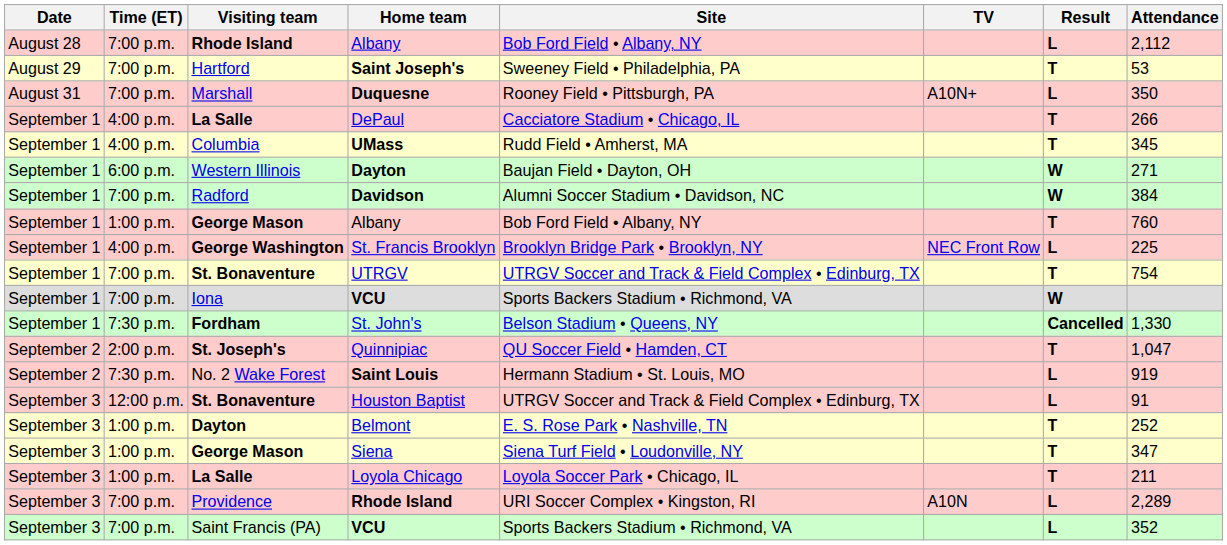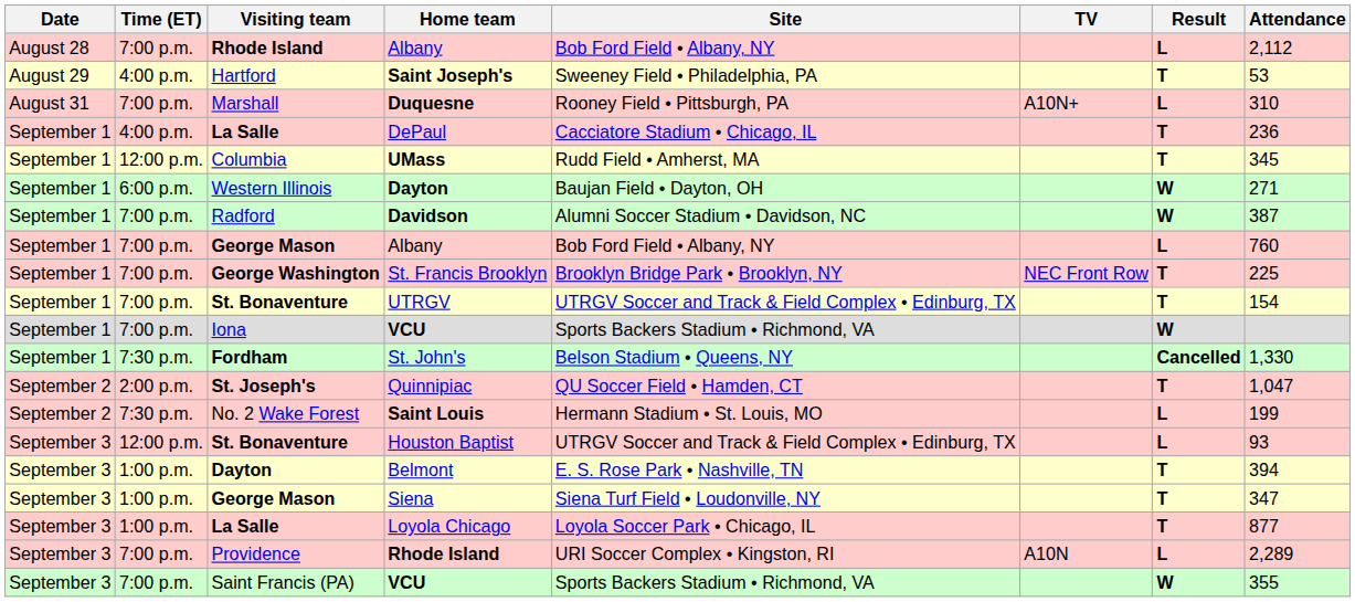 <table class="wikitable" style="font-size:95%;">
 <tr>
 <th>Date</th>
 <th>Time (ET)</th>
 <th>Visiting team</th>
 <th>Home team</th>
 <th>Site</th>
 <th>TV</th>
 <th>Result</th>
 <th>Attendance</th>
 </tr>
 <tr style="background:#fcc;">
 <td>August 28</td>
 <td>7:00 p.m.</td>
 <td><strong>Rhode Island</strong></td>
 <td><a href='#'>Albany</a></td>
 <td><a href='#'>Bob Ford Field</a> • <a href='#'>Albany, NY</a></td>
 <td></td>
 <td><strong>L</strong> </td>
 <td>2,112</td>
 </tr>
 <tr style="background:#ffc;">
 <td>August 29</td>
-<td>7:00 p.m.</td>
+<td>4:00 p.m.</td>
 <td><a href='#'>Hartford</a></td>
 <td><strong>Saint Joseph's</strong></td>
 <td>Sweeney Field • Philadelphia, PA</td>
 <td></td>
 <td><strong>T</strong> </td>
 <td>53</td>
 </tr>
 <tr style="background:#fcc;">
 <td>August 31</td>
 <td>7:00 p.m.</td>
 <td><a href='#'>Marshall</a></td>
 <td><strong>Duquesne</strong></td>
 <td>Rooney Field • Pittsburgh, PA</td>
 <td>A10N+</td>
 <td><strong>L</strong> </td>
-<td>350</td>
+<td>310</td>
 </tr>
 <tr style="background:#fcc;">
 <td>September 1</td>
 <td>4:00 p.m.</td>
 <td><strong>La Salle</strong></td>
 <td><a href='#'>DePaul</a></td>
 <td><a href='#'>Cacciatore Stadium</a> • <a href='#'>Chicago, IL</a></td>
 <td></td>
 <td><strong>T</strong> </td>
-<td>266</td>
+<td>236</td>
 </tr>
 <tr style="background:#ffc;">
 <td>September 1</td>
-<td>4:00 p.m.</td>
+<td>12:00 p.m.</td>
 <td><a href='#'>Columbia</a></td>
 <td><strong>UMass</strong></td>
 <td>Rudd Field • Amherst, MA</td>
 <td></td>
 <td><strong>T</strong>  </td>
 <td>345</td>
 </tr>
 <tr style="background:#cfc;">
 <td>September 1</td>
 <td>6:00 p.m.</td>
 <td><a href='#'>Western Illinois</a></td>
 <td><strong>Dayton</strong></td>
 <td>Baujan Field • Dayton, OH</td>
 <td></td>
 <td><strong>W</strong> </td>
 <td>271</td>
 </tr>
 <tr style="background:#cfc;">
 <td>September 1</td>
 <td>7:00 p.m.</td>
 <td><a href='#'>Radford</a></td>
 <td><strong>Davidson</strong></td>
 <td>Alumni Soccer Stadium • Davidson, NC</td>
 <td></td>
 <td><strong>W</strong> </td>
-<td>384</td>
+<td>387</td>
 </tr>
 <tr style="background:#fcc;">
 <td>September 1</td>
-<td>1:00 p.m.</td>
+<td>7:00 p.m.</td>
 <td><strong>George Mason</strong></td>
 <td>Albany</td>
 <td>Bob Ford Field • Albany, NY</td>
 <td></td>
-<td><strong>T</strong> </td>
+<td><strong>L</strong> </td>
 <td>760</td>
 </tr>
 <tr style="background:#fcc;">
 <td>September 1</td>
-<td>4:00 p.m.</td>
+<td>7:00 p.m.</td>
 <td><strong>George Washington</strong></td>
 <td><a href='#'>St. Francis Brooklyn</a></td>
 <td><a href='#'>Brooklyn Bridge Park</a> • <a href='#'>Brooklyn, NY</a></td>
 <td><a href='#'>NEC Front Row</a></td>
-<td><strong>L</strong> </td>
+<td><strong>T</strong> </td>
 <td>225</td>
 </tr>
 <tr style="background:#ffc;">
 <td>September 1</td>
 <td>7:00 p.m.</td>
 <td><strong>St. Bonaventure</strong></td>
 <td><a href='#'>UTRGV</a></td>
 <td><a href='#'>UTRGV Soccer and Track & Field Complex</a> • <a href='#'>Edinburg, TX</a><br></td>
 <td></td>
 <td><strong>T</strong> </td>
-<td>754</td>
+<td>154</td>
 </tr>
 <tr style="background:#ddd;">
 <td>September 1</td>
 <td>7:00 p.m.</td>
 <td><a href='#'>Iona</a></td>
 <td><strong>VCU</strong></td>
 <td>Sports Backers Stadium • Richmond, VA</td>
 <td></td>
 <td><strong>W</strong> </td>
 <td></td>
 </tr>
 <tr style="background:#cfc;">
 <td>September 1</td>
 <td>7:30 p.m.</td>
 <td><strong>Fordham</strong></td>
 <td><a href='#'>St. John's</a></td>
 <td><a href='#'>Belson Stadium</a> • <a href='#'>Queens, NY</a></td>
 <td></td>
 <td><strong>Cancelled</strong></td>
 <td>1,330</td>
 </tr>
 <tr style="background:#fcc;">
 <td>September 2</td>
 <td>2:00 p.m.</td>
 <td><strong>St. Joseph's</strong></td>
 <td><a href='#'>Quinnipiac</a></td>
 <td><a href='#'>QU Soccer Field</a> • <a href='#'>Hamden, CT</a></td>
 <td></td>
 <td><strong>T</strong> </td>
 <td>1,047</td>
 </tr>
 <tr style="background:#fcc;">
 <td>September 2</td>
 <td>7:30 p.m.</td>
 <td>No. 2 <a href='#'>Wake Forest</a></td>
 <td><strong>Saint Louis</strong></td>
 <td>Hermann Stadium • St. Louis, MO</td>
 <td></td>
 <td><strong>L</strong> </td>
-<td>919</td>
+<td>199</td>
 </tr>
 <tr style="background:#fcc;">
 <td>September 3</td>
 <td>12:00 p.m.</td>
 <td><strong>St. Bonaventure</strong></td>
 <td><a href='#'>Houston Baptist</a></td>
 <td>UTRGV Soccer and Track & Field Complex • Edinburg, TX<br></td>
 <td></td>
 <td><strong>L</strong> </td>
-<td>91</td>
+<td>93</td>
 </tr>
 <tr style="background:#ffc;">
 <td>September 3</td>
 <td>1:00 p.m.</td>
 <td><strong>Dayton</strong></td>
 <td><a href='#'>Belmont</a></td>
 <td><a href='#'>E. S. Rose Park</a> • <a href='#'>Nashville, TN</a></td>
 <td></td>
 <td><strong>T</strong> </td>
-<td>252</td>
+<td>394</td>
 </tr>
 <tr style="background:#ffc;">
 <td>September 3</td>
 <td>1:00 p.m.</td>
 <td><strong>George Mason</strong></td>
 <td><a href='#'>Siena</a></td>
 <td><a href='#'>Siena Turf Field</a> • <a href='#'>Loudonville, NY</a></td>
 <td></td>
 <td><strong>T</strong> </td>
 <td>347</td>
 </tr>
 <tr style="background:#fcc;">
 <td>September 3</td>
 <td>1:00 p.m.</td>
 <td><strong>La Salle</strong></td>
 <td><a href='#'>Loyola Chicago</a></td>
 <td><a href='#'>Loyola Soccer Park</a> • Chicago, IL</td>
 <td></td>
 <td><strong>T</strong> </td>
-<td>211</td>
+<td>877</td>
 </tr>
 <tr style="background:#fcc;">
 <td>September 3</td>
 <td>7:00 p.m.</td>
 <td><a href='#'>Providence</a></td>
 <td><strong>Rhode Island</strong></td>
 <td>URI Soccer Complex • Kingston, RI</td>
 <td>A10N</td>
 <td><strong>L</strong> </td>
 <td>2,289</td>
 </tr>
 <tr style="background:#cfc;">
 <td>September 3</td>
 <td>7:00 p.m.</td>
 <td>Saint Francis (PA)</td>
 <td><strong>VCU</strong></td>
 <td>Sports Backers Stadium • Richmond, VA</td>
 <td></td>
-<td><strong>L</strong> </td>
-<td>352</td>
+<td><strong>W</strong> </td>
+<td>355</td>
 </tr>
 </table>
